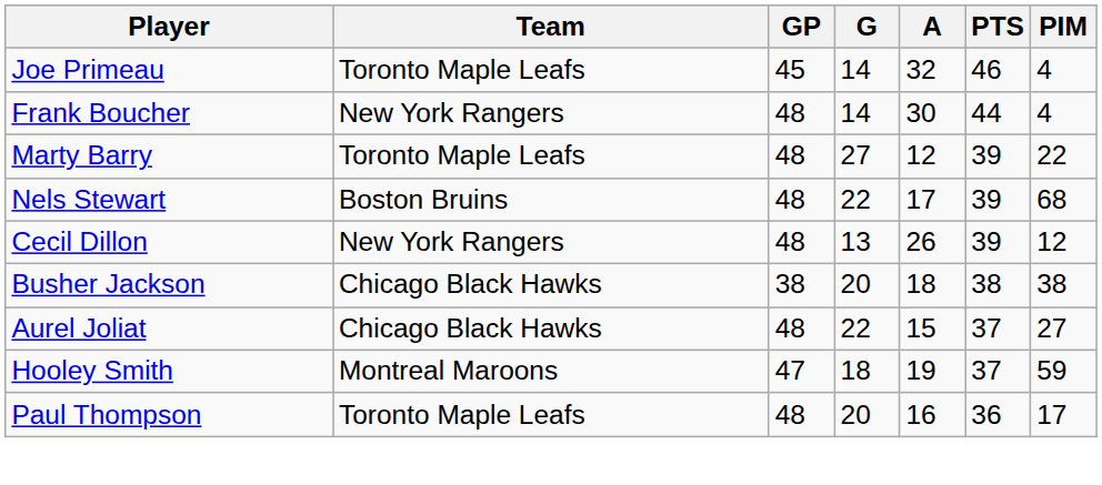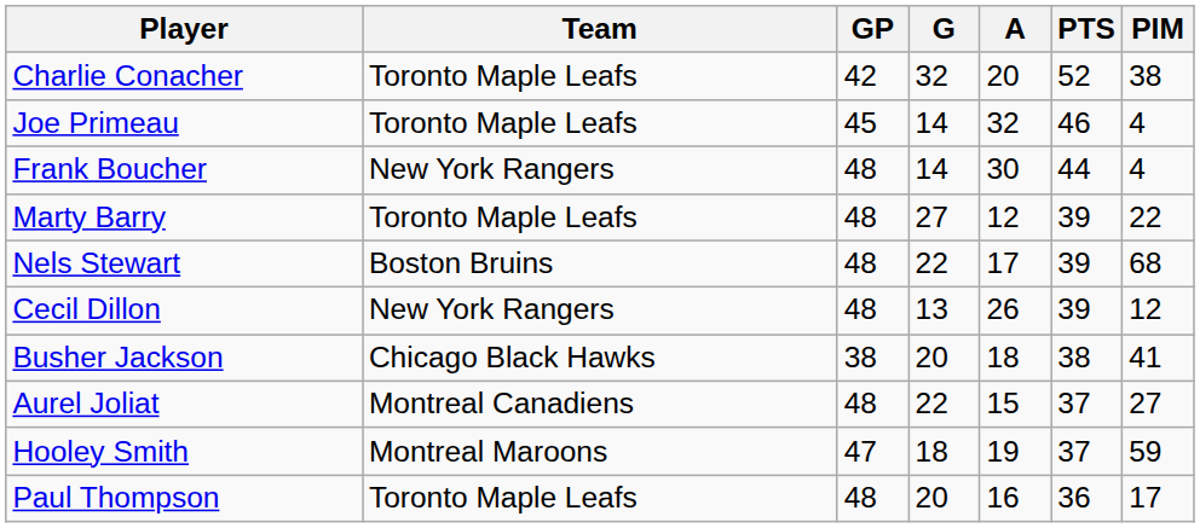 <table class="wikitable">
 <tr>
 <th bgcolor="#DDDDFF" width="30%">Player</th>
 <th bgcolor="#DDDDFF" width="40%">Team</th>
 <th bgcolor="#DDDDFF" width="6%">GP</th>
 <th bgcolor="#DDDDFF" width="6%">G</th>
 <th bgcolor="#DDDDFF" width="6%">A</th>
 <th bgcolor="#DDDDFF" width="6%">PTS</th>
 <th bgcolor="#DDDDFF" width="6%">PIM</th>
+</tr>
+<tr>
+<td><a href='#'>Charlie Conacher</a></td>
+<td>Toronto Maple Leafs</td>
+<td>42</td>
+<td>32</td>
+<td>20</td>
+<td>52</td>
+<td>38</td>
 </tr>
 <tr>
 <td><a href='#'>Joe Primeau</a></td>
 <td>Toronto Maple Leafs</td>
 <td>45</td>
 <td>14</td>
 <td>32</td>
 <td>46</td>
 <td>4</td>
 </tr>
 <tr>
 <td><a href='#'>Frank Boucher</a></td>
 <td>New York Rangers</td>
 <td>48</td>
 <td>14</td>
 <td>30</td>
 <td>44</td>
 <td>4</td>
 </tr>
 <tr>
 <td><a href='#'>Marty Barry</a></td>
 <td>Toronto Maple Leafs</td>
 <td>48</td>
 <td>27</td>
 <td>12</td>
 <td>39</td>
 <td>22</td>
 </tr>
 <tr>
 <td><a href='#'>Nels Stewart</a></td>
 <td>Boston Bruins</td>
 <td>48</td>
 <td>22</td>
 <td>17</td>
 <td>39</td>
 <td>68</td>
 </tr>
 <tr>
 <td><a href='#'>Cecil Dillon</a></td>
 <td>New York Rangers</td>
 <td>48</td>
 <td>13</td>
 <td>26</td>
 <td>39</td>
 <td>12</td>
 </tr>
 <tr>
 <td><a href='#'>Busher Jackson</a></td>
 <td>Chicago Black Hawks</td>
 <td>38</td>
 <td>20</td>
 <td>18</td>
 <td>38</td>
-<td>38</td>
+<td>41</td>
 </tr>
 <tr>
 <td><a href='#'>Aurel Joliat</a></td>
-<td>Chicago Black Hawks</td>
+<td>Montreal Canadiens</td>
 <td>48</td>
 <td>22</td>
 <td>15</td>
 <td>37</td>
 <td>27</td>
 </tr>
 <tr>
 <td><a href='#'>Hooley Smith</a></td>
 <td>Montreal Maroons</td>
 <td>47</td>
 <td>18</td>
 <td>19</td>
 <td>37</td>
 <td>59</td>
 </tr>
 <tr>
 <td><a href='#'>Paul Thompson</a></td>
 <td>Toronto Maple Leafs</td>
 <td>48</td>
 <td>20</td>
 <td>16</td>
 <td>36</td>
 <td>17</td>
 </tr>
 </table>
